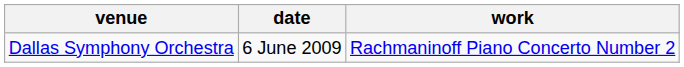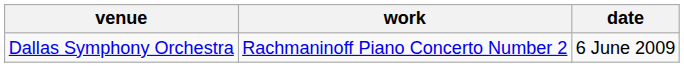 <table class="wikitable">
 <tr>
 <th>venue</th>
+<th>work</th>
 <th>date</th>
-<th>work</th>
 </tr>
 <tr>
 <td><a href='#'>Dallas Symphony Orchestra</a></td>
+<td><a href='#'>Rachmaninoff Piano Concerto Number 2</a></td>
 <td>6 June 2009</td>
-<td><a href='#'>Rachmaninoff Piano Concerto Number 2</a></td>
 </tr>
 </table>
